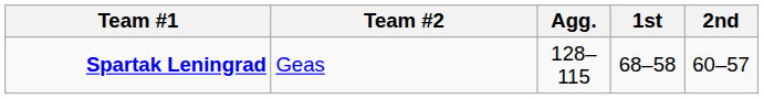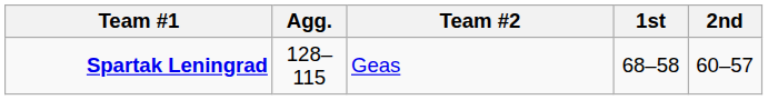 <table class=wikitable style="text-align:center">
 <tr>
 <th width=200>Team #1</th>
+<th width=50>Agg.</th>
 <th width=200>Team #2</th>
-<th width=50>Agg.</th>
 <th width=50>1st</th>
 <th width=50>2nd</th>
 </tr>
 <tr>
 <td align=right><strong><a href='#'>Spartak Leningrad</a></strong> </td>
+<td align=center>128–115</td>
 <td align=left> <a href='#'>Geas</a></td>
-<td align=center>128–115</td>
 <td align=center>68–58</td>
 <td align=center>60–57</td>
 </tr>
 </table>
